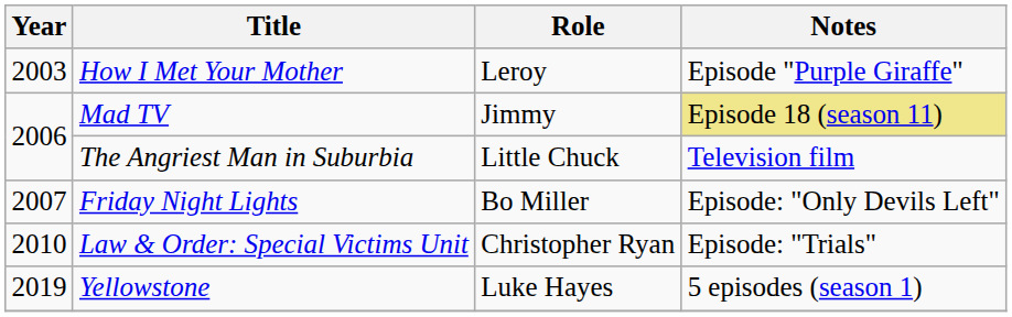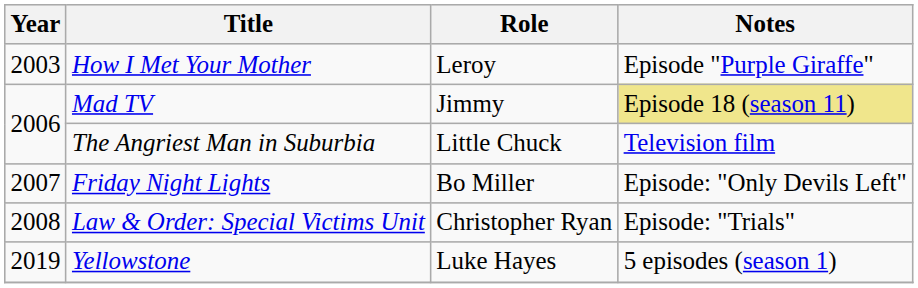 <table class="wikitable">
 <tr>
 <th>Year</th>
 <th>Title</th>
 <th>Role</th>
 <th>Notes</th>
 </tr>
 <tr>
 <td>2003</td>
 <td><em><a href='#'>How I Met Your Mother</a></em></td>
 <td>Leroy</td>
 <td>Episode "<a href='#'>Purple Giraffe</a>"</td>
 </tr>
 <tr>
 <td rowspan="2">2006</td>
 <td><em><a href='#'>Mad TV</a></em></td>
 <td>Jimmy</td>
 <td style="background: khaki;">Episode 18 (<a href='#'>season 11</a>)</td>
 </tr>
 <tr>
 <td><em>The Angriest Man in Suburbia</em></td>
 <td>Little Chuck</td>
 <td><a href='#'>Television film</a></td>
 </tr>
 <tr>
 <td>2007</td>
 <td><em><a href='#'>Friday Night Lights</a></em></td>
 <td>Bo Miller</td>
 <td>Episode: "Only Devils Left"</td>
 </tr>
 <tr>
-<td>2010</td>
+<td>2008</td>
 <td><em><a href='#'>Law & Order: Special Victims Unit</a></em></td>
 <td>Christopher Ryan</td>
 <td>Episode: "Trials"</td>
 </tr>
 <tr>
 <td>2019</td>
 <td><a href='#'><em>Yellowstone</em></a></td>
 <td>Luke Hayes</td>
 <td>5 episodes (<a href='#'>season 1</a>)</td>
 </tr>
 <tr>
 </tr>
 </table>
